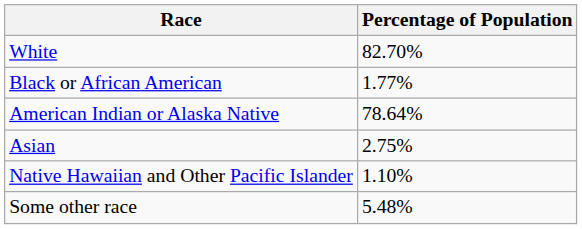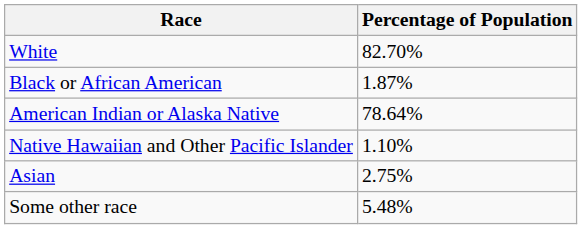 <table class="wikitable">
 <tr>
 <th>Race</th>
 <th>Percentage of Population</th>
 </tr>
 <tr>
 <td><a href='#'>White</a></td>
 <td>82.70%</td>
 </tr>
 <tr>
 <td><a href='#'>Black</a> or <a href='#'>African American</a></td>
-<td>1.77%</td>
+<td>1.87%</td>
 </tr>
 <tr>
 <td><a href='#'>American Indian or Alaska Native</a></td>
 <td>78.64%</td>
 </tr>
 <tr>
+<td><a href='#'>Native Hawaiian</a> and Other <a href='#'>Pacific Islander</a></td>
+<td>1.10%</td>
+</tr>
+<tr>
 <td><a href='#'>Asian</a></td>
 <td>2.75%</td>
-</tr>
-<tr>
-<td><a href='#'>Native Hawaiian</a> and Other <a href='#'>Pacific Islander</a></td>
-<td>1.10%</td>
 </tr>
 <tr>
 <td>Some other race</td>
 <td>5.48%</td>
 </tr>
 </table>
